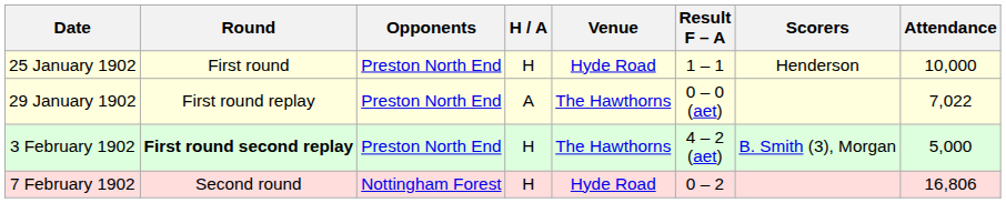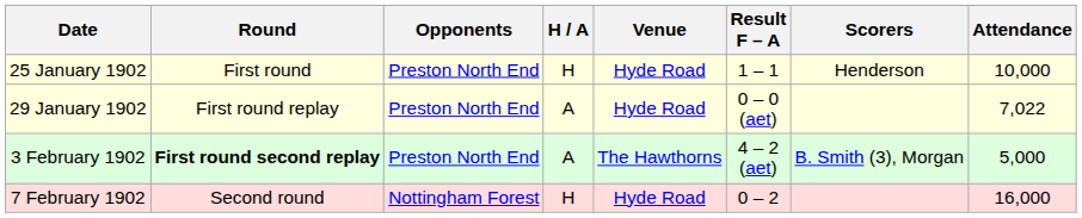 <table class="wikitable" style="text-align:center">
 <tr>
 <th>Date</th>
 <th>Round</th>
 <th>Opponents</th>
 <th>H / A</th>
 <th>Venue</th>
 <th>Result<br>F – A</th>
 <th>Scorers</th>
 <th>Attendance</th>
 </tr>
 <tr bgcolor="#ffffdd">
 <td>25 January 1902</td>
 <td>First round</td>
 <td><a href='#'>Preston North End</a></td>
 <td>H</td>
 <td><a href='#'>Hyde Road</a></td>
 <td>1 – 1</td>
 <td>Henderson</td>
 <td>10,000</td>
 </tr>
 <tr bgcolor="#ffffdd">
 <td>29 January 1902</td>
 <td>First round replay</td>
 <td><a href='#'>Preston North End</a></td>
 <td>A</td>
-<td><a href='#'>The Hawthorns</a></td>
+<td><a href='#'>Hyde Road</a></td>
 <td>0 – 0<br>(<a href='#'>aet</a>)</td>
 <td></td>
 <td>7,022</td>
 </tr>
 <tr bgcolor="#ddffdd">
 <td>3 February 1902</td>
 <td><strong>First round second replay</strong></td>
 <td><a href='#'>Preston North End</a></td>
-<td>H</td>
+<td>A</td>
 <td><a href='#'>The Hawthorns</a></td>
 <td>4 – 2<br>(<a href='#'>aet</a>)</td>
 <td><a href='#'>B. Smith</a> (3), Morgan</td>
 <td>5,000</td>
 </tr>
 <tr bgcolor="#ffdddd">
 <td>7 February 1902</td>
 <td>Second round</td>
 <td><a href='#'>Nottingham Forest</a></td>
 <td>H</td>
 <td><a href='#'>Hyde Road</a></td>
 <td>0 – 2</td>
 <td></td>
-<td>16,806</td>
+<td>16,000</td>
 </tr>
 </table>
